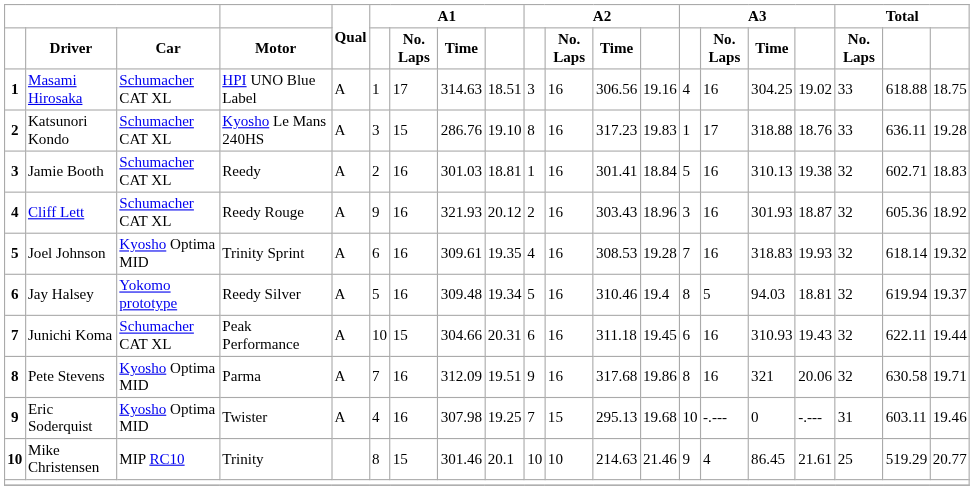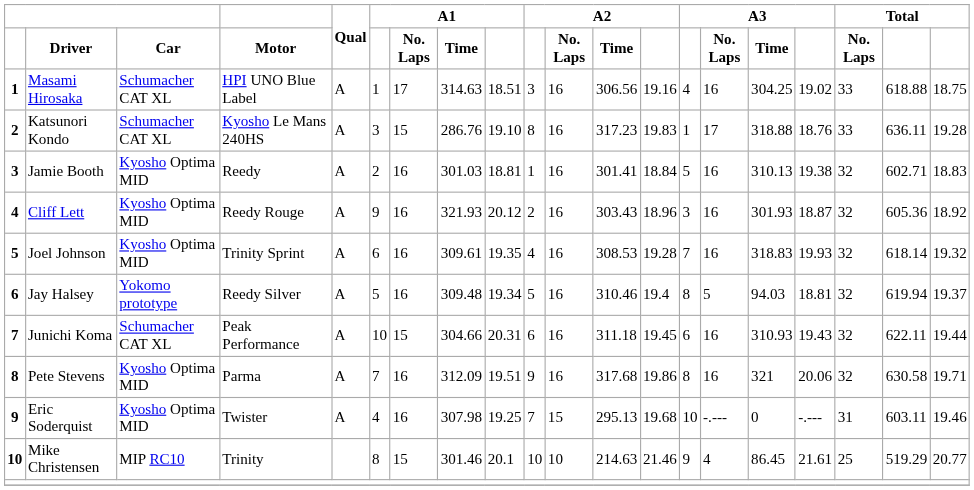 <table style="margin:0 1em 0 0; border:1px #aaa solid; border-collapse:collapse; font-size:85%;" cellspacing="0" cellpadding="2" border="2">
 <tr>
 <th colspan="3"></th>
 <th></th>
 <th rowspan="2" style="text-align:center;">Qual</th>
 <th colspan="4" style="text-align:center;">A1</th>
 <th colspan="4" style="text-align:center;">A2</th>
 <th colspan="4" style="text-align:center;">A3</th>
 <th colspan="3" style="text-align:center;">Total</th>
 </tr>
 <tr>
 <th style="text-align:center;"></th>
 <th style="text-align:center;">Driver</th>
 <th style="text-align:center;">Car</th>
 <th>Motor</th>
 <th style="text-align:center;"></th>
 <th style="text-align:center;">No. Laps</th>
 <th style="text-align:center;">Time</th>
 <th style="text-align:center;"></th>
 <th style="text-align:center;"></th>
 <th style="text-align:center;">No. Laps</th>
 <th style="text-align:center;">Time</th>
 <th style="text-align:center;"></th>
 <th style="text-align:center;"></th>
 <th style="text-align:center;">No. Laps</th>
 <th style="text-align:center;">Time</th>
 <th style="text-align:center;"></th>
 <th style="text-align:center;">No. Laps</th>
 <th style="text-align:center;"></th>
 <th style="text-align:center;"></th>
 </tr>
 <tr>
 <th>1</th>
 <td> <a href='#'>Masami Hirosaka</a></td>
 <td><a href='#'>Schumacher</a> CAT XL</td>
 <td><a href='#'>HPI</a> UNO Blue Label</td>
 <td>A</td>
 <td>1</td>
 <td>17</td>
 <td>314.63</td>
 <td>18.51</td>
 <td>3</td>
 <td>16</td>
 <td>306.56</td>
 <td>19.16</td>
 <td>4</td>
 <td>16</td>
 <td>304.25</td>
 <td>19.02</td>
 <td>33</td>
 <td>618.88</td>
 <td>18.75</td>
 </tr>
 <tr>
 <th>2</th>
 <td> Katsunori Kondo</td>
 <td><a href='#'>Schumacher</a> CAT XL</td>
 <td><a href='#'>Kyosho</a> Le Mans 240HS</td>
 <td>A</td>
 <td>3</td>
 <td>15</td>
 <td>286.76</td>
 <td>19.10</td>
 <td>8</td>
 <td>16</td>
 <td>317.23</td>
 <td>19.83</td>
 <td>1</td>
 <td>17</td>
 <td>318.88</td>
 <td>18.76</td>
 <td>33</td>
 <td>636.11</td>
 <td>19.28</td>
 </tr>
 <tr>
 <th>3</th>
 <td> Jamie Booth</td>
-<td><a href='#'>Schumacher</a> CAT XL</td>
+<td><a href='#'>Kyosho</a> Optima MID</td>
 <td>Reedy</td>
 <td>A</td>
 <td>2</td>
 <td>16</td>
 <td>301.03</td>
 <td>18.81</td>
 <td>1</td>
 <td>16</td>
 <td>301.41</td>
 <td>18.84</td>
 <td>5</td>
 <td>16</td>
 <td>310.13</td>
 <td>19.38</td>
 <td>32</td>
 <td>602.71</td>
 <td>18.83</td>
 </tr>
 <tr>
 <th>4</th>
 <td> <a href='#'>Cliff Lett</a></td>
-<td><a href='#'>Schumacher</a> CAT XL</td>
+<td><a href='#'>Kyosho</a> Optima MID</td>
 <td>Reedy Rouge</td>
 <td>A</td>
 <td>9</td>
 <td>16</td>
 <td>321.93</td>
 <td>20.12</td>
 <td>2</td>
 <td>16</td>
 <td>303.43</td>
 <td>18.96</td>
 <td>3</td>
 <td>16</td>
 <td>301.93</td>
 <td>18.87</td>
 <td>32</td>
 <td>605.36</td>
 <td>18.92</td>
 </tr>
 <tr>
 <th>5</th>
 <td> Joel Johnson</td>
 <td><a href='#'>Kyosho</a> Optima MID</td>
 <td>Trinity Sprint</td>
 <td>A</td>
 <td>6</td>
 <td>16</td>
 <td>309.61</td>
 <td>19.35</td>
 <td>4</td>
 <td>16</td>
 <td>308.53</td>
 <td>19.28</td>
 <td>7</td>
 <td>16</td>
 <td>318.83</td>
 <td>19.93</td>
 <td>32</td>
 <td>618.14</td>
 <td>19.32</td>
 </tr>
 <tr>
 <th>6</th>
 <td> Jay Halsey</td>
 <td><a href='#'>Yokomo</a> <a href='#'>prototype</a></td>
 <td>Reedy Silver</td>
 <td>A</td>
 <td>5</td>
 <td>16</td>
 <td>309.48</td>
 <td>19.34</td>
 <td>5</td>
 <td>16</td>
 <td>310.46</td>
 <td>19.4</td>
 <td>8</td>
 <td>5</td>
 <td>94.03</td>
 <td>18.81</td>
 <td>32</td>
 <td>619.94</td>
 <td>19.37</td>
 </tr>
 <tr>
 <th>7</th>
 <td> Junichi Koma</td>
 <td><a href='#'>Schumacher</a> CAT XL</td>
 <td>Peak Performance</td>
 <td>A</td>
 <td>10</td>
 <td>15</td>
 <td>304.66</td>
 <td>20.31</td>
 <td>6</td>
 <td>16</td>
 <td>311.18</td>
 <td>19.45</td>
 <td>6</td>
 <td>16</td>
 <td>310.93</td>
 <td>19.43</td>
 <td>32</td>
 <td>622.11</td>
 <td>19.44</td>
 </tr>
 <tr>
 <th>8</th>
 <td> Pete Stevens</td>
 <td><a href='#'>Kyosho</a> Optima MID</td>
 <td>Parma</td>
 <td>A</td>
 <td>7</td>
 <td>16</td>
 <td>312.09</td>
 <td>19.51</td>
 <td>9</td>
 <td>16</td>
 <td>317.68</td>
 <td>19.86</td>
 <td>8</td>
 <td>16</td>
 <td>321</td>
 <td>20.06</td>
 <td>32</td>
 <td>630.58</td>
 <td>19.71</td>
 </tr>
 <tr>
 <th>9</th>
 <td> Eric Soderquist</td>
 <td><a href='#'>Kyosho</a> Optima MID</td>
 <td>Twister</td>
 <td>A</td>
 <td>4</td>
 <td>16</td>
 <td>307.98</td>
 <td>19.25</td>
 <td>7</td>
 <td>15</td>
 <td>295.13</td>
 <td>19.68</td>
 <td>10</td>
 <td>-.---</td>
 <td>0</td>
 <td>-.---</td>
 <td>31</td>
 <td>603.11</td>
 <td>19.46</td>
 </tr>
 <tr>
 <th>10</th>
 <td> Mike Christensen</td>
 <td>MIP <a href='#'>RC10</a></td>
 <td>Trinity</td>
 <td A></td>
 <td>8</td>
 <td>15</td>
 <td>301.46</td>
 <td>20.1</td>
 <td>10</td>
 <td>10</td>
 <td>214.63</td>
 <td>21.46</td>
 <td>9</td>
 <td>4</td>
 <td>86.45</td>
 <td>21.61</td>
 <td>25</td>
 <td>519.29</td>
 <td>20.77</td>
 </tr>
 <tr>
 <td colspan="20"></td>
 </tr>
 <tr>
 </tr>
 </table>
